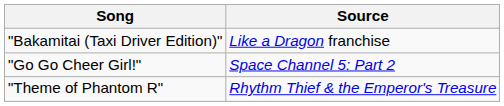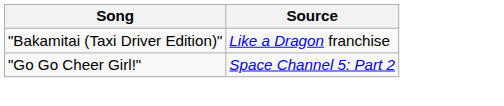 <table class="wikitable sortable" style="border-collapse:collapse;">
 <tr>
 <th scope="col">Song</th>
 <th scope="col">Source</th>
 </tr>
 <tr>
 <td scope="row">"Bakamitai (Taxi Driver Edition)"</td>
 <td><em><a href='#'>Like a Dragon</a></em> franchise</td>
 </tr>
 <tr>
 <td scope="row">"Go Go Cheer Girl!"</td>
 <td><em><a href='#'>Space Channel 5: Part 2</a></em></td>
 </tr>
-<tr>
-<td scope="row">"Theme of Phantom R"</td>
-<td><em><a href='#'>Rhythm Thief & the Emperor's Treasure</a></em></td>
-</tr>
 </table>
